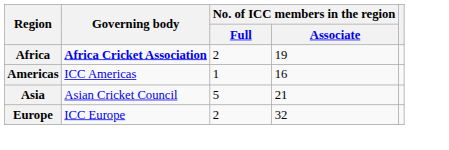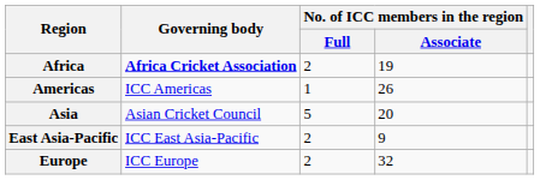 <table class="wikitable sortable plainrowheaders static-row-header-text defaultcenter col1left col2left">
 <tr>
 <th scope="col" rowspan="2">Region</th>
 <th scope="col" rowspan="2">Governing body</th>
 <th scope="colgroup" colspan="2">No. of ICC members in the region</th>
 <th scope="col" class="unsortable" rowspan="2"></th>
 </tr>
 <tr>
 <th scope="col"><a href='#'>Full</a></th>
 <th scope="col"><a href='#'>Associate</a></th>
 </tr>
 <tr>
 <th scope="row">Africa</th>
 <td><strong><a href='#'>Africa Cricket Association</a></strong></td>
 <td>2</td>
 <td>19</td>
 <td></td>
 </tr>
 <tr>
 <th scope="row">Americas</th>
 <td><a href='#'>ICC Americas</a></td>
 <td>1</td>
-<td>16</td>
+<td>26</td>
 <td></td>
 </tr>
 <tr>
 <th scope="row">Asia</th>
 <td><a href='#'>Asian Cricket Council</a></td>
 <td>5</td>
-<td>21</td>
+<td>20</td>
+<td></td>
+</tr>
+<tr>
+<th scope="row">East Asia-Pacific</th>
+<td><a href='#'>ICC East Asia-Pacific</a></td>
+<td>2</td>
+<td>9</td>
 <td></td>
 </tr>
 <tr>
 <th scope="row">Europe</th>
 <td><a href='#'>ICC Europe</a></td>
 <td>2</td>
 <td>32</td>
 <td></td>
 </tr>
 </table>
